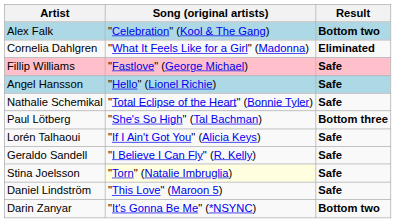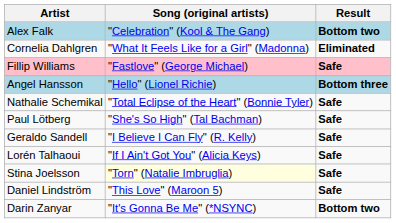 <table class=wikitable>
 <tr>
 <th>Artist</th>
 <th>Song (original artists)</th>
 <th>Result</th>
 </tr>
 <tr style="background:lightblue;">
 <td>Alex Falk</td>
 <td>"<a href='#'>Celebration</a>" (<a href='#'>Kool & The Gang</a>)</td>
 <td><strong>Bottom two</strong></td>
 </tr>
 <tr>
 <td>Cornelia Dahlgren</td>
 <td>"<a href='#'>What It Feels Like for a Girl</a>" (<a href='#'>Madonna</a>)</td>
 <td><strong>Eliminated</strong></td>
 </tr>
 <tr style="background:pink;">
 <td>Fillip Williams</td>
 <td>"<a href='#'>Fastlove</a>" (<a href='#'>George Michael</a>)</td>
 <td><strong>Safe</strong></td>
 </tr>
 <tr style="background:lightblue;">
 <td>Angel Hansson</td>
 <td>"<a href='#'>Hello</a>" (<a href='#'>Lionel Richie</a>)</td>
-<td><strong>Safe</strong></td>
+<td><strong>Bottom three</strong></td>
 </tr>
 <tr>
 <td>Nathalie Schemikal</td>
 <td>"<a href='#'>Total Eclipse of the Heart</a>" (<a href='#'>Bonnie Tyler</a>)</td>
 <td><strong>Safe</strong></td>
 </tr>
 <tr>
 <td>Paul Lötberg</td>
 <td>"<a href='#'>She's So High</a>" (<a href='#'>Tal Bachman</a>)</td>
-<td><strong>Bottom three</strong></td>
-</tr>
-<tr>
-<td>Lorén Talhaoui</td>
-<td>"<a href='#'>If I Ain't Got You</a>" (<a href='#'>Alicia Keys</a>)</td>
 <td><strong>Safe</strong></td>
 </tr>
 <tr>
 <td>Geraldo Sandell</td>
 <td>"<a href='#'>I Believe I Can Fly</a>" (<a href='#'>R. Kelly</a>)</td>
+<td><strong>Safe</strong></td>
+</tr>
+<tr>
+<td>Lorén Talhaoui</td>
+<td>"<a href='#'>If I Ain't Got You</a>" (<a href='#'>Alicia Keys</a>)</td>
 <td><strong>Safe</strong></td>
 </tr>
 <tr>
 <td>Stina Joelsson</td>
 <td style="background: lightyellow;">"<a href='#'>Torn</a>" (<a href='#'>Natalie Imbruglia</a>)</td>
 <td><strong>Safe</strong></td>
 </tr>
 <tr>
 <td>Daniel Lindström</td>
 <td>"<a href='#'>This Love</a>" (<a href='#'>Maroon 5</a>)</td>
 <td><strong>Safe</strong></td>
 </tr>
 <tr>
 <td>Darin Zanyar</td>
 <td>"<a href='#'>It's Gonna Be Me</a>" (<a href='#'>*NSYNC</a>)</td>
 <td><strong>Bottom two</strong></td>
 </tr>
 </table>
